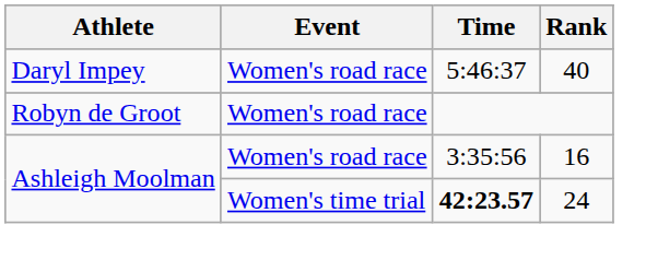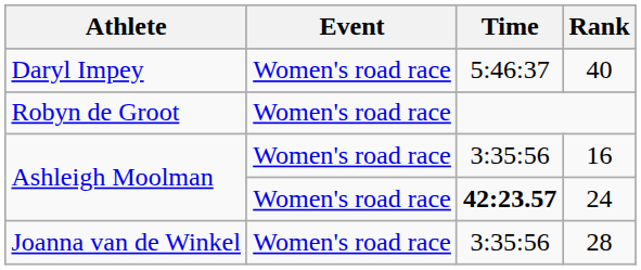 <table class=wikitable style="font-size:90%">
 <tr>
 <th>Athlete</th>
 <th>Event</th>
 <th>Time</th>
 <th>Rank</th>
 </tr>
 <tr align=center>
 <td align=left><a href='#'>Daryl Impey</a></td>
 <td align=left><a href='#'>Women's road race</a></td>
 <td>5:46:37</td>
 <td>40</td>
 </tr>
 <tr align=center>
 <td align=left><a href='#'>Robyn de Groot</a></td>
 <td align=left><a href='#'>Women's road race</a></td>
 <td colspan=2></td>
 </tr>
 <tr align=center>
 <td align=left rowspan=2><a href='#'>Ashleigh Moolman</a></td>
 <td align=left><a href='#'>Women's road race</a></td>
 <td>3:35:56</td>
 <td>16</td>
 </tr>
 <tr align=center>
-<td align=left><a href='#'>Women's time trial</a></td>
+<td align=left><a href='#'>Women's road race</a></td>
 <td><strong>42:23.57</strong></td>
 <td>24</td>
 </tr>
+<tr align=center>
+<td align=left><a href='#'>Joanna van de Winkel</a></td>
+<td align=left><a href='#'>Women's road race</a></td>
+<td>3:35:56</td>
+<td>28</td>
+</tr>
 </table>
